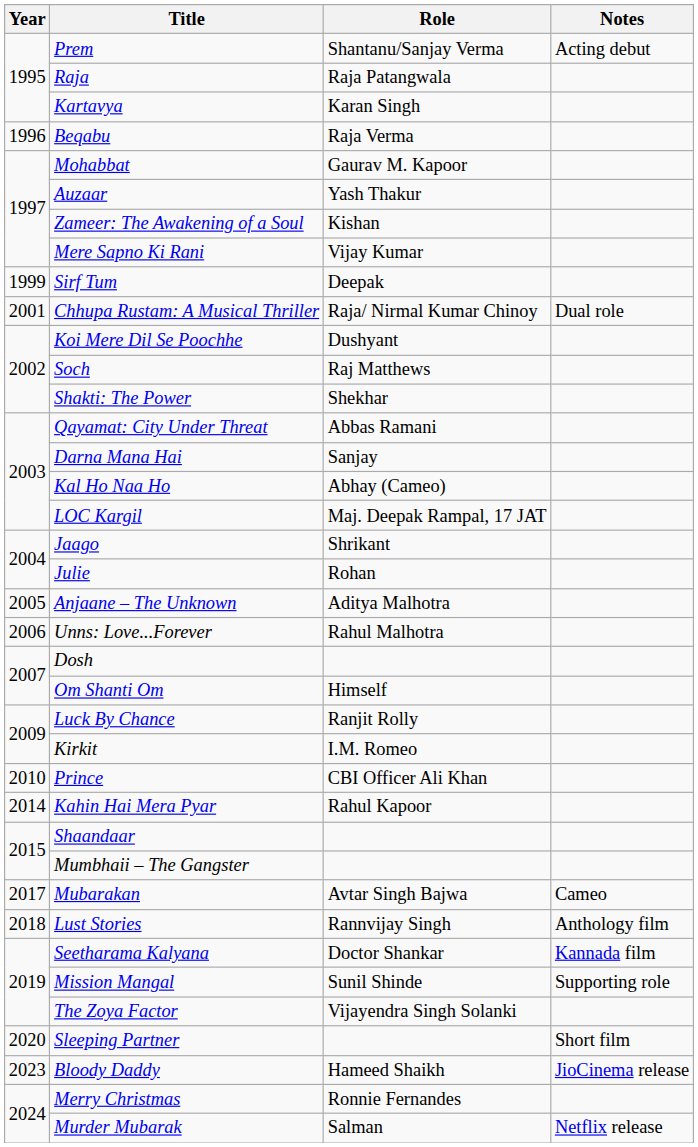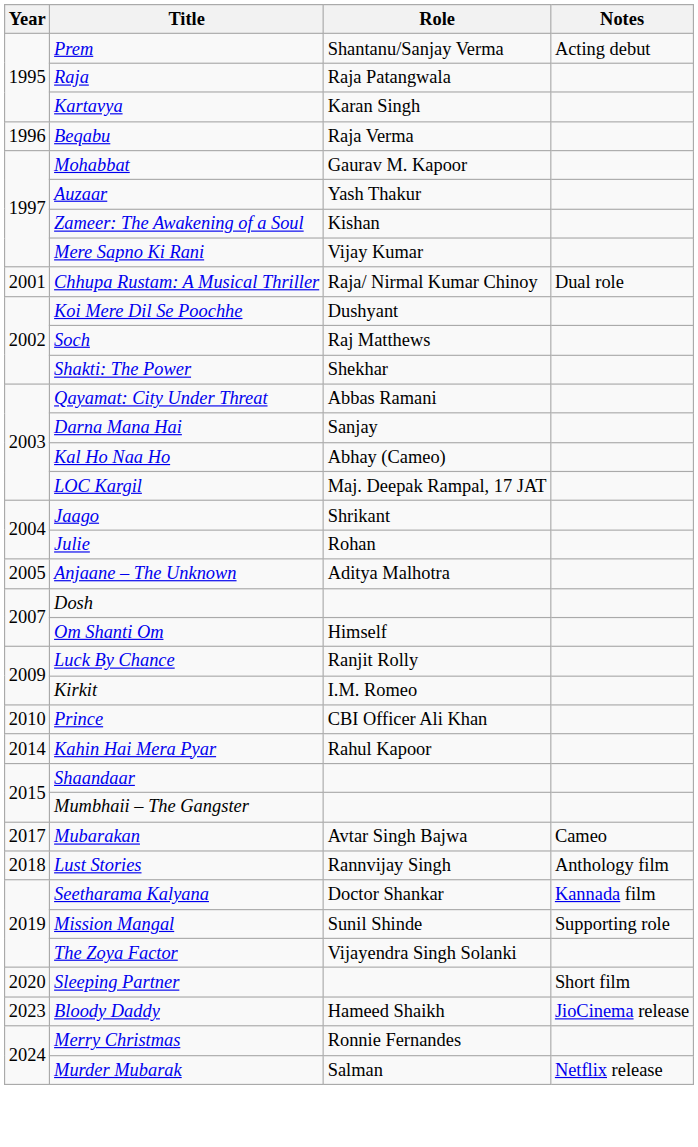 <table class="wikitable">
 <tr style="background:#ccc; text-align:center;">
 <th>Year</th>
 <th>Title</th>
 <th>Role</th>
 <th>Notes</th>
 </tr>
 <tr>
 <td rowspan="3">1995</td>
 <td><em><a href='#'>Prem</a></em></td>
 <td>Shantanu/Sanjay Verma</td>
 <td>Acting debut</td>
 </tr>
 <tr>
 <td><em><a href='#'>Raja</a></em></td>
 <td>Raja Patangwala</td>
 <td></td>
 </tr>
 <tr>
 <td><em><a href='#'>Kartavya</a></em></td>
 <td>Karan Singh</td>
 <td></td>
 </tr>
 <tr>
 <td>1996</td>
 <td><em><a href='#'>Beqabu</a></em></td>
 <td>Raja Verma</td>
 <td></td>
 </tr>
 <tr>
 <td rowspan="4">1997</td>
 <td><em><a href='#'>Mohabbat</a></em></td>
 <td>Gaurav M. Kapoor</td>
 <td></td>
 </tr>
 <tr>
 <td><em><a href='#'>Auzaar</a></em></td>
 <td>Yash Thakur</td>
 <td></td>
 </tr>
 <tr>
 <td><em><a href='#'>Zameer: The Awakening of a Soul</a></em></td>
 <td>Kishan</td>
 <td></td>
 </tr>
 <tr>
 <td><em><a href='#'>Mere Sapno Ki Rani</a></em></td>
 <td>Vijay Kumar</td>
-<td></td>
-</tr>
-<tr>
-<td>1999</td>
-<td><em><a href='#'>Sirf Tum</a></em></td>
-<td>Deepak</td>
 <td></td>
 </tr>
 <tr>
 <td>2001</td>
 <td><em><a href='#'>Chhupa Rustam: A Musical Thriller</a></em></td>
 <td>Raja/ Nirmal Kumar Chinoy</td>
 <td>Dual role</td>
 </tr>
 <tr>
 <td rowspan="3">2002</td>
 <td><em><a href='#'>Koi Mere Dil Se Poochhe</a></em></td>
 <td>Dushyant</td>
 <td></td>
 </tr>
 <tr>
 <td><em><a href='#'>Soch</a></em></td>
 <td>Raj Matthews</td>
 <td></td>
 </tr>
 <tr>
 <td><em><a href='#'>Shakti: The Power</a></em></td>
 <td>Shekhar</td>
 <td></td>
 </tr>
 <tr>
 <td rowspan="4">2003</td>
 <td><em><a href='#'>Qayamat: City Under Threat</a></em></td>
 <td>Abbas Ramani</td>
 <td></td>
 </tr>
 <tr>
 <td><em><a href='#'>Darna Mana Hai</a></em></td>
 <td>Sanjay</td>
 <td></td>
 </tr>
 <tr>
 <td><em><a href='#'>Kal Ho Naa Ho</a></em></td>
 <td>Abhay (Cameo)</td>
 <td></td>
 </tr>
 <tr>
 <td><em><a href='#'>LOC Kargil</a></em></td>
 <td>Maj. Deepak Rampal, 17 JAT</td>
 <td></td>
 </tr>
 <tr>
 <td rowspan="2">2004</td>
 <td><em><a href='#'>Jaago</a></em></td>
 <td>Shrikant</td>
 <td></td>
 </tr>
 <tr>
 <td><em><a href='#'>Julie</a></em></td>
 <td>Rohan</td>
 <td></td>
 </tr>
 <tr>
 <td>2005</td>
 <td><em><a href='#'>Anjaane – The Unknown</a></em></td>
 <td>Aditya Malhotra</td>
-<td></td>
-</tr>
-<tr>
-<td>2006</td>
-<td><em>Unns: Love...Forever</em></td>
-<td>Rahul Malhotra</td>
 <td></td>
 </tr>
 <tr>
 <td rowspan="2">2007</td>
 <td><em>Dosh</em></td>
 <td></td>
 <td></td>
 </tr>
 <tr>
 <td><em><a href='#'>Om Shanti Om</a></em></td>
 <td>Himself</td>
 <td></td>
 </tr>
 <tr>
 <td rowspan="2">2009</td>
 <td><em><a href='#'>Luck By Chance</a></em></td>
 <td>Ranjit Rolly</td>
 <td></td>
 </tr>
 <tr>
 <td><em>Kirkit</em></td>
 <td>I.M. Romeo</td>
 <td></td>
 </tr>
 <tr>
 <td>2010</td>
 <td><em><a href='#'>Prince</a></em></td>
 <td>CBI Officer Ali Khan</td>
 <td></td>
 </tr>
 <tr>
 <td>2014</td>
 <td><em><a href='#'>Kahin Hai Mera Pyar</a></em></td>
 <td>Rahul Kapoor</td>
 <td></td>
 </tr>
 <tr>
 <td rowspan="2">2015</td>
 <td><em><a href='#'>Shaandaar</a></em></td>
 <td></td>
 <td></td>
 </tr>
 <tr>
 <td><em>Mumbhaii – The Gangster</em></td>
 <td></td>
 <td></td>
 </tr>
 <tr>
 <td>2017</td>
 <td><em><a href='#'>Mubarakan</a></em></td>
 <td>Avtar Singh Bajwa</td>
 <td>Cameo</td>
 </tr>
 <tr>
 <td>2018</td>
 <td><em><a href='#'>Lust Stories</a></em></td>
 <td>Rannvijay Singh</td>
 <td>Anthology film</td>
 </tr>
 <tr>
 <td rowspan="3">2019</td>
 <td><em><a href='#'>Seetharama Kalyana</a></em></td>
 <td>Doctor Shankar</td>
 <td><a href='#'>Kannada</a> film</td>
 </tr>
 <tr>
 <td><em><a href='#'>Mission Mangal</a></em></td>
 <td>Sunil Shinde</td>
 <td>Supporting role</td>
 </tr>
 <tr>
 <td><em><a href='#'>The Zoya Factor</a></em></td>
 <td>Vijayendra Singh Solanki</td>
 <td></td>
 </tr>
 <tr>
 <td>2020</td>
 <td><em><a href='#'>Sleeping Partner</a></em></td>
 <td></td>
 <td>Short film</td>
 </tr>
 <tr>
 <td>2023</td>
 <td><em><a href='#'>Bloody Daddy</a></em></td>
 <td>Hameed Shaikh</td>
 <td><a href='#'>JioCinema</a> release</td>
 </tr>
 <tr>
 <td rowspan="2">2024</td>
 <td><em><a href='#'>Merry Christmas</a></em></td>
 <td>Ronnie Fernandes</td>
 <td></td>
 </tr>
 <tr>
 <td><em><a href='#'>Murder Mubarak</a></em></td>
 <td>Salman</td>
 <td><a href='#'>Netflix</a> release</td>
 </tr>
 </table>
